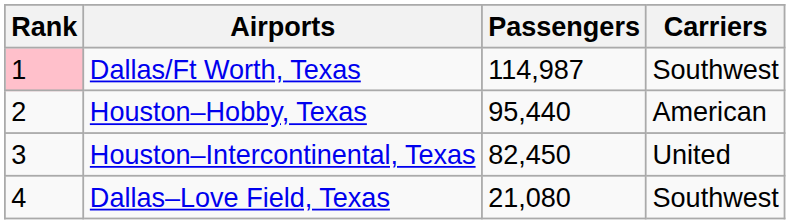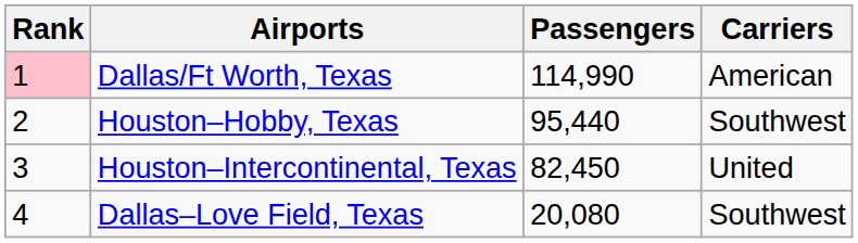 <table class="wikitable" style="font-size: 95%" width= align=>
 <tr>
 <th>Rank</th>
 <th>Airports</th>
 <th>Passengers</th>
 <th>Carriers</th>
 </tr>
 <tr>
 <td style="background: pink;">1</td>
 <td><a href='#'>Dallas/Ft Worth, Texas</a></td>
-<td>114,987</td>
-<td>Southwest</td>
+<td>114,990</td>
+<td>American</td>
 </tr>
 <tr>
 <td>2</td>
 <td><a href='#'>Houston–Hobby, Texas</a></td>
 <td>95,440</td>
-<td>American</td>
+<td>Southwest</td>
 </tr>
 <tr>
 <td>3</td>
 <td><a href='#'>Houston–Intercontinental, Texas</a></td>
 <td>82,450</td>
 <td>United</td>
 </tr>
 <tr>
 <td>4</td>
 <td><a href='#'>Dallas–Love Field, Texas</a></td>
-<td>21,080</td>
+<td>20,080</td>
 <td>Southwest</td>
 </tr>
 </table>
